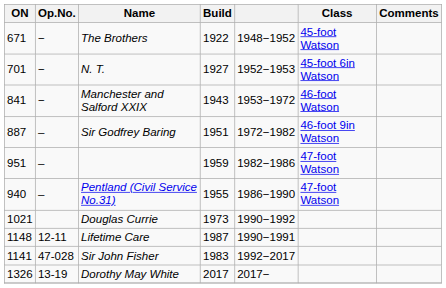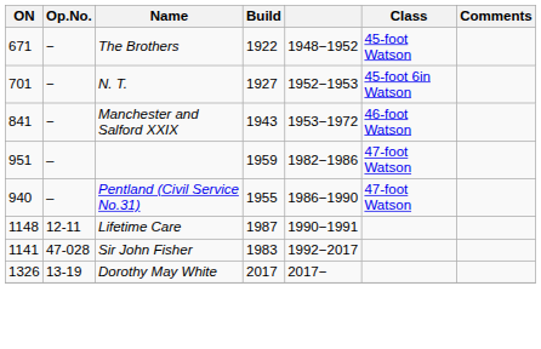 <table class="wikitable">
 <tr>
 <th>ON</th>
 <th>Op.No.</th>
 <th>Name</th>
 <th>Build</th>
 <th></th>
 <th>Class</th>
 <th>Comments</th>
 </tr>
 <tr>
 <td>671</td>
 <td>−</td>
 <td><em>The Brothers</em></td>
 <td>1922</td>
 <td>1948−1952</td>
 <td><a href='#'>45-foot Watson</a></td>
 <td></td>
 </tr>
 <tr>
 <td>701</td>
 <td>−</td>
 <td><em>N. T.</em></td>
 <td>1927</td>
 <td>1952−1953</td>
 <td><a href='#'>45-foot 6in Watson</a></td>
 <td></td>
 </tr>
 <tr>
 <td>841</td>
 <td>−</td>
 <td><em>Manchester and Salford XXIX</em></td>
 <td>1943</td>
 <td>1953−1972</td>
 <td><a href='#'>46-foot Watson</a></td>
 <td></td>
 </tr>
 <tr>
-<td>887</td>
-<td>–</td>
-<td><em>Sir Godfrey Baring</em></td>
-<td>1951</td>
-<td>1972−1982</td>
-<td><a href='#'>46-foot 9in Watson</a></td>
-<td></td>
-</tr>
-<tr>
 <td>951</td>
 <td>–</td>
 <td></td>
 <td>1959</td>
 <td>1982−1986</td>
 <td><a href='#'>47-foot Watson</a></td>
 <td></td>
 </tr>
 <tr>
 <td>940</td>
 <td>–</td>
 <td><a href='#'><em>Pentland (Civil Service No.31)</em></a></td>
 <td>1955</td>
 <td>1986−1990</td>
 <td><a href='#'>47-foot Watson</a></td>
-<td></td>
-</tr>
-<tr>
-<td>1021</td>
-<td></td>
-<td><em>Douglas Currie</em></td>
-<td>1973</td>
-<td>1990−1992</td>
-<td></td>
 <td></td>
 </tr>
 <tr>
 <td>1148</td>
 <td>12-11</td>
 <td><em>Lifetime Care</em><br></td>
 <td>1987</td>
 <td>1990−1991</td>
 <td></td>
 <td></td>
 </tr>
 <tr>
 <td>1141</td>
 <td>47-028</td>
 <td><em>Sir John Fisher</em></td>
 <td>1983</td>
 <td>1992−2017</td>
 <td></td>
 <td></td>
 </tr>
 <tr>
 <td>1326</td>
 <td>13-19</td>
 <td><em>Dorothy May White</em></td>
 <td>2017</td>
 <td>2017−</td>
 <td></td>
 <td></td>
 </tr>
 <tr>
 </tr>
 </table>
